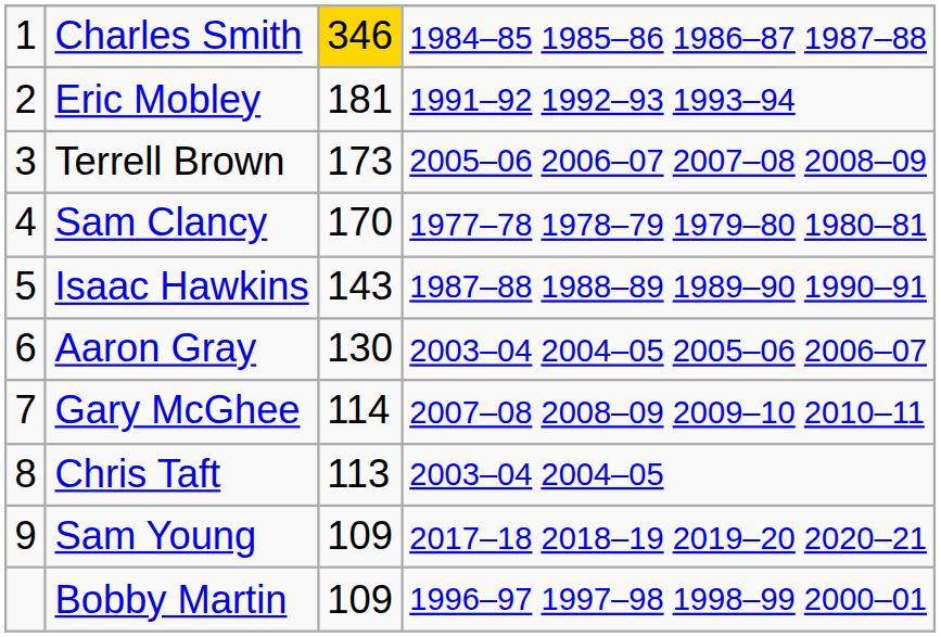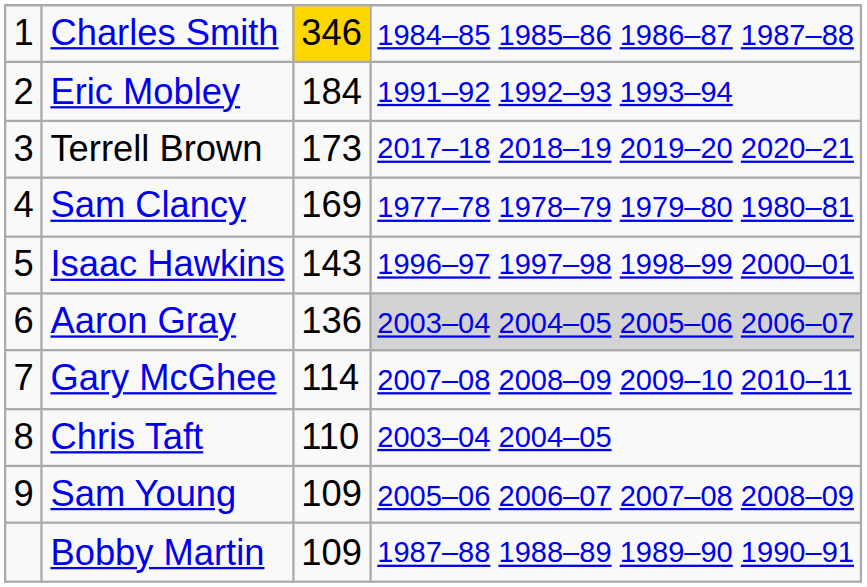 <table class="wikitable">
 <tr>
 </tr>
 <tr>
 <td>1</td>
 <td><a href='#'>Charles Smith</a></td>
 <td style="background: gold;">346</td>
 <td style="font-size:80%;"><a href='#'>1984–85</a> <a href='#'>1985–86</a> <a href='#'>1986–87</a> <a href='#'>1987–88</a></td>
 </tr>
 <tr>
 <td>2</td>
 <td><a href='#'>Eric Mobley</a></td>
-<td>181</td>
+<td>184</td>
 <td style="font-size:80%;"><a href='#'>1991–92</a> <a href='#'>1992–93</a> <a href='#'>1993–94</a></td>
 </tr>
 <tr>
 <td>3</td>
 <td>Terrell Brown</td>
 <td>173</td>
-<td style="font-size:80%;"><a href='#'>2005–06</a> <a href='#'>2006–07</a> <a href='#'>2007–08</a> <a href='#'>2008–09</a></td>
+<td style="font-size:80%;"><a href='#'>2017–18</a> <a href='#'>2018–19</a> <a href='#'>2019–20</a> <a href='#'>2020–21</a></td>
 </tr>
 <tr>
 <td>4</td>
 <td><a href='#'>Sam Clancy</a></td>
-<td>170</td>
+<td>169</td>
 <td style="font-size:80%;"><a href='#'>1977–78</a> <a href='#'>1978–79</a> <a href='#'>1979–80</a> <a href='#'>1980–81</a></td>
 </tr>
 <tr>
 <td>5</td>
 <td><a href='#'>Isaac Hawkins</a></td>
 <td>143</td>
-<td style="font-size:80%;"><a href='#'>1987–88</a> <a href='#'>1988–89</a> <a href='#'>1989–90</a> <a href='#'>1990–91</a></td>
+<td style="font-size:80%;"><a href='#'>1996–97</a> <a href='#'>1997–98</a> <a href='#'>1998–99</a> <a href='#'>2000–01</a></td>
 </tr>
 <tr>
 <td>6</td>
 <td><a href='#'>Aaron Gray</a></td>
-<td>130</td>
-<td style="font-size:80%;"><a href='#'>2003–04</a> <a href='#'>2004–05</a> <a href='#'>2005–06</a> <a href='#'>2006–07</a></td>
+<td>136</td>
+<td style="background: lightgrey; font-size:80%;"><a href='#'>2003–04</a> <a href='#'>2004–05</a> <a href='#'>2005–06</a> <a href='#'>2006–07</a></td>
 </tr>
 <tr>
 <td>7</td>
 <td><a href='#'>Gary McGhee</a></td>
 <td>114</td>
 <td style="font-size:80%;"><a href='#'>2007–08</a> <a href='#'>2008–09</a> <a href='#'>2009–10</a> <a href='#'>2010–11</a></td>
 </tr>
 <tr>
 <td>8</td>
 <td><a href='#'>Chris Taft</a></td>
-<td>113</td>
+<td>110</td>
 <td style="font-size:80%;"><a href='#'>2003–04</a> <a href='#'>2004–05</a></td>
 </tr>
 <tr>
 <td>9</td>
 <td><a href='#'>Sam Young</a></td>
 <td>109</td>
-<td style="font-size:80%;"><a href='#'>2017–18</a> <a href='#'>2018–19</a> <a href='#'>2019–20</a> <a href='#'>2020–21</a></td>
+<td style="font-size:80%;"><a href='#'>2005–06</a> <a href='#'>2006–07</a> <a href='#'>2007–08</a> <a href='#'>2008–09</a></td>
 </tr>
 <tr>
 <td></td>
 <td><a href='#'>Bobby Martin</a></td>
 <td>109</td>
-<td style="font-size:80%;"><a href='#'>1996–97</a> <a href='#'>1997–98</a> <a href='#'>1998–99</a> <a href='#'>2000–01</a></td>
+<td style="font-size:80%;"><a href='#'>1987–88</a> <a href='#'>1988–89</a> <a href='#'>1989–90</a> <a href='#'>1990–91</a></td>
 </tr>
 </table>
